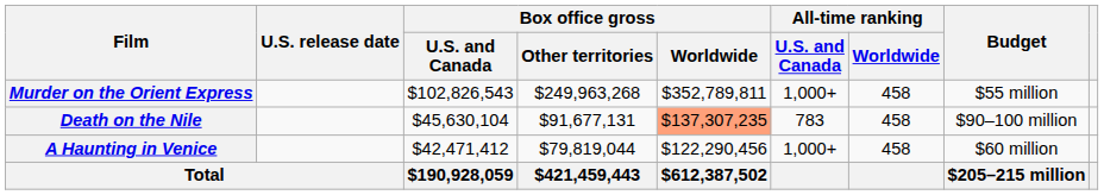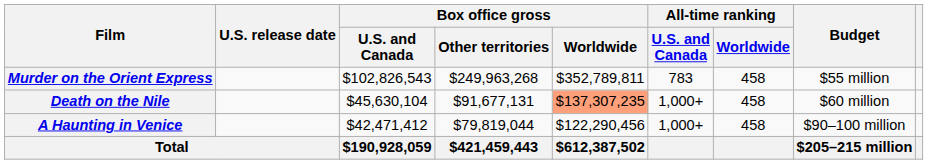 <table class="wikitable plainrowheaders sortable" style="text-align: center;">
 <tr>
 <th rowspan="2" scope="col">Film</th>
 <th rowspan="2" scope="col">U.S. release date</th>
 <th colspan="3">Box office gross</th>
 <th colspan="2" class="unsortable" scope="col">All-time ranking</th>
 <th rowspan="2" scope="col">Budget</th>
 <th rowspan="2" class="unsortable" scope="col"></th>
 </tr>
 <tr>
 <th>U.S. and<br>Canada</th>
 <th>Other territories</th>
 <th>Worldwide</th>
 <th class="sortable"><a href='#'>U.S. and</a><br><a href='#'>Canada</a></th>
 <th class="sortable"><a href='#'>Worldwide</a></th>
 </tr>
 <tr>
 <th scope="row"><em><a href='#'>Murder on the Orient Express</a></em></th>
 <td></td>
 <td>$102,826,543</td>
 <td>$249,963,268</td>
 <td>$352,789,811</td>
-<td>1,000+</td>
+<td>783</td>
 <td>458</td>
 <td>$55 million</td>
 <td></td>
 </tr>
 <tr>
 <th scope="row"><em><a href='#'>Death on the Nile</a></em></th>
 <td></td>
 <td>$45,630,104</td>
 <td>$91,677,131</td>
 <td style="background: lightsalmon;">$137,307,235</td>
-<td>783</td>
+<td>1,000+</td>
 <td>458</td>
-<td>$90–100 million</td>
+<td>$60 million</td>
 <td></td>
 </tr>
 <tr>
 <th scope="row"><em><a href='#'>A Haunting in Venice</a></em></th>
 <td></td>
 <td>$42,471,412</td>
 <td>$79,819,044</td>
 <td>$122,290,456</td>
 <td>1,000+</td>
 <td>458</td>
-<td>$60 million</td>
+<td>$90–100 million</td>
 <td></td>
 </tr>
 <tr>
 <th colspan="2" class="sortable" scope="col">Total</th>
 <th>$190,928,059</th>
 <th>$421,459,443</th>
 <th>$612,387,502</th>
 <th></th>
 <th></th>
 <th>$205–215 million</th>
 <th></th>
 </tr>
 </table>
